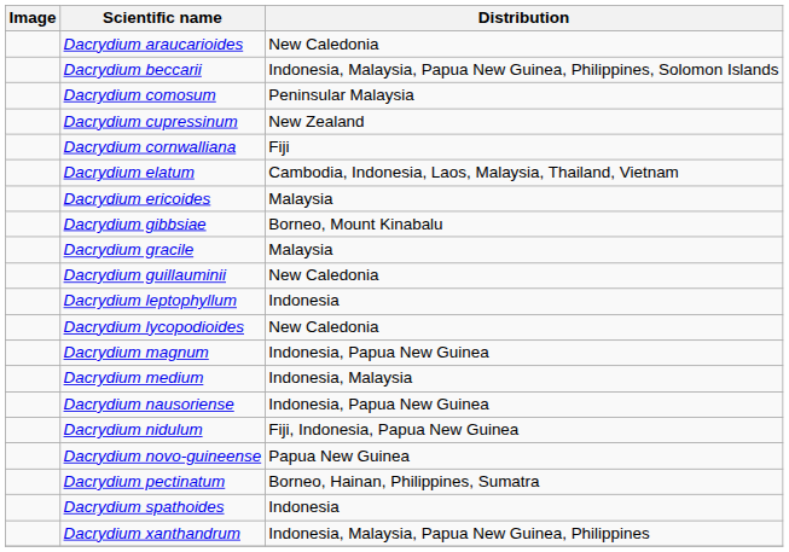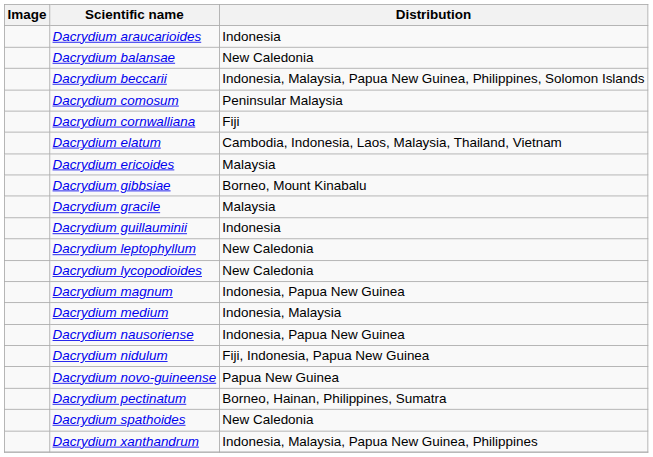 <table class="wikitable">
 <tr>
 <th>Image</th>
 <th>Scientific name</th>
 <th>Distribution</th>
 </tr>
 <tr>
 <td></td>
 <td><em><a href='#'>Dacrydium araucarioides</a></em></td>
+<td>Indonesia</td>
+</tr>
+<tr>
+<td></td>
+<td><em><a href='#'>Dacrydium balansae</a></em></td>
 <td>New Caledonia</td>
 </tr>
 <tr>
 <td></td>
 <td><em><a href='#'>Dacrydium beccarii</a></em></td>
 <td>Indonesia, Malaysia, Papua New Guinea, Philippines, Solomon Islands</td>
 </tr>
 <tr>
 <td></td>
 <td><em><a href='#'>Dacrydium comosum</a></em></td>
 <td>Peninsular Malaysia</td>
-</tr>
-<tr>
-<td></td>
-<td><em><a href='#'>Dacrydium cupressinum</a></em></td>
-<td>New Zealand</td>
 </tr>
 <tr>
 <td></td>
 <td><em><a href='#'>Dacrydium cornwalliana</a></em></td>
 <td>Fiji</td>
 </tr>
 <tr>
 <td></td>
 <td><em><a href='#'>Dacrydium elatum</a></em></td>
 <td>Cambodia, Indonesia, Laos, Malaysia, Thailand, Vietnam</td>
 </tr>
 <tr>
 <td></td>
 <td><em><a href='#'>Dacrydium ericoides</a></em></td>
 <td>Malaysia</td>
 </tr>
 <tr>
 <td></td>
 <td><em><a href='#'>Dacrydium gibbsiae</a></em></td>
 <td>Borneo, Mount Kinabalu</td>
 </tr>
 <tr>
 <td></td>
 <td><em><a href='#'>Dacrydium gracile</a></em></td>
 <td>Malaysia</td>
 </tr>
 <tr>
 <td></td>
 <td><em><a href='#'>Dacrydium guillauminii</a></em></td>
-<td>New Caledonia</td>
+<td>Indonesia</td>
 </tr>
 <tr>
 <td></td>
 <td><em><a href='#'>Dacrydium leptophyllum</a></em></td>
-<td>Indonesia</td>
+<td>New Caledonia</td>
 </tr>
 <tr>
 <td></td>
 <td><em><a href='#'>Dacrydium lycopodioides</a></em></td>
 <td>New Caledonia</td>
 </tr>
 <tr>
 <td></td>
 <td><em><a href='#'>Dacrydium magnum</a></em></td>
 <td>Indonesia, Papua New Guinea</td>
 </tr>
 <tr>
 <td></td>
 <td><em><a href='#'>Dacrydium medium</a></em></td>
 <td>Indonesia, Malaysia</td>
 </tr>
 <tr>
 <td></td>
 <td><em><a href='#'>Dacrydium nausoriense</a></em></td>
 <td>Indonesia, Papua New Guinea</td>
 </tr>
 <tr>
 <td></td>
 <td><em><a href='#'>Dacrydium nidulum</a></em></td>
 <td>Fiji, Indonesia, Papua New Guinea</td>
 </tr>
 <tr>
 <td></td>
 <td><em><a href='#'>Dacrydium novo-guineense</a></em></td>
 <td>Papua New Guinea</td>
 </tr>
 <tr>
 <td></td>
 <td><em><a href='#'>Dacrydium pectinatum</a></em></td>
 <td>Borneo, Hainan, Philippines, Sumatra</td>
 </tr>
 <tr>
 <td></td>
 <td><em><a href='#'>Dacrydium spathoides</a></em></td>
-<td>Indonesia</td>
+<td>New Caledonia</td>
 </tr>
 <tr>
 <td></td>
 <td><em><a href='#'>Dacrydium xanthandrum</a></em></td>
 <td>Indonesia, Malaysia, Papua New Guinea, Philippines</td>
 </tr>
 <tr>
 </tr>
 </table>
